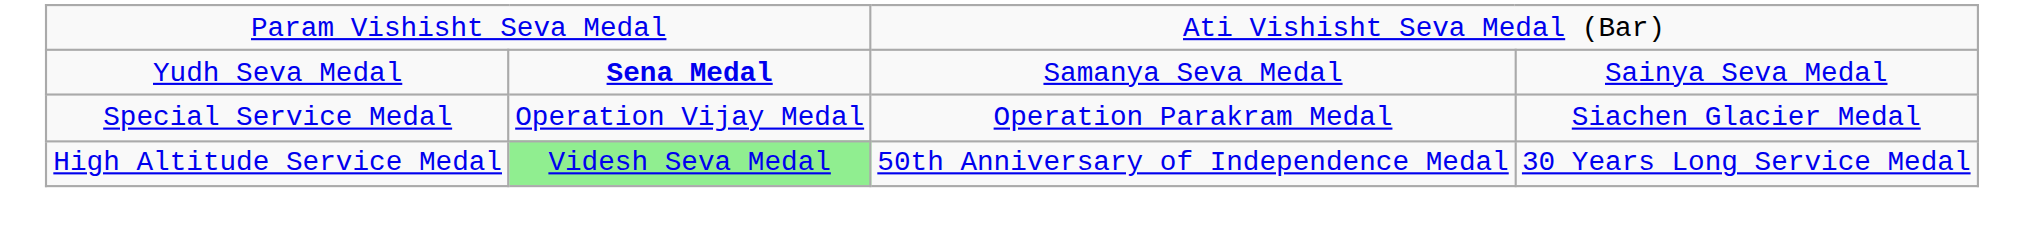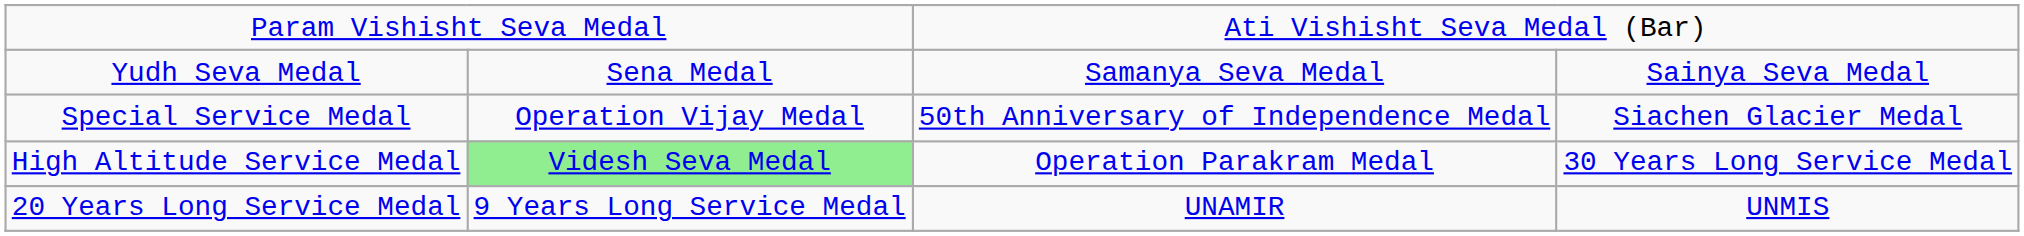 <table class="wikitable" style="margin:1em auto; text-align:center;">
 <tr>
 <td colspan="2"><a href='#'>Param Vishisht Seva Medal</a></td>
 <td colspan="2"><a href='#'>Ati Vishisht Seva Medal</a> (Bar)</td>
 </tr>
 <tr>
 <td><a href='#'>Yudh Seva Medal</a></td>
-<td><strong><a href='#'>Sena Medal</a></strong></td>
+<td><a href='#'>Sena Medal</a></td>
 <td><a href='#'>Samanya Seva Medal</a></td>
 <td><a href='#'>Sainya Seva Medal</a></td>
 </tr>
 <tr>
 <td><a href='#'>Special Service Medal</a></td>
 <td><a href='#'>Operation Vijay Medal</a></td>
-<td><a href='#'>Operation Parakram Medal</a></td>
+<td><a href='#'>50th Anniversary of Independence Medal</a></td>
 <td><a href='#'>Siachen Glacier Medal</a></td>
 </tr>
 <tr>
 <td><a href='#'>High Altitude Service Medal</a></td>
 <td style="background: lightgreen;"><a href='#'>Videsh Seva Medal</a></td>
-<td><a href='#'>50th Anniversary of Independence Medal</a></td>
+<td><a href='#'>Operation Parakram Medal</a></td>
 <td><a href='#'>30 Years Long Service Medal</a></td>
 </tr>
+<tr>
+<td><a href='#'>20 Years Long Service Medal</a></td>
+<td><a href='#'>9 Years Long Service Medal</a></td>
+<td><a href='#'>UNAMIR</a></td>
+<td><a href='#'>UNMIS</a></td>
+</tr>
 </table>
